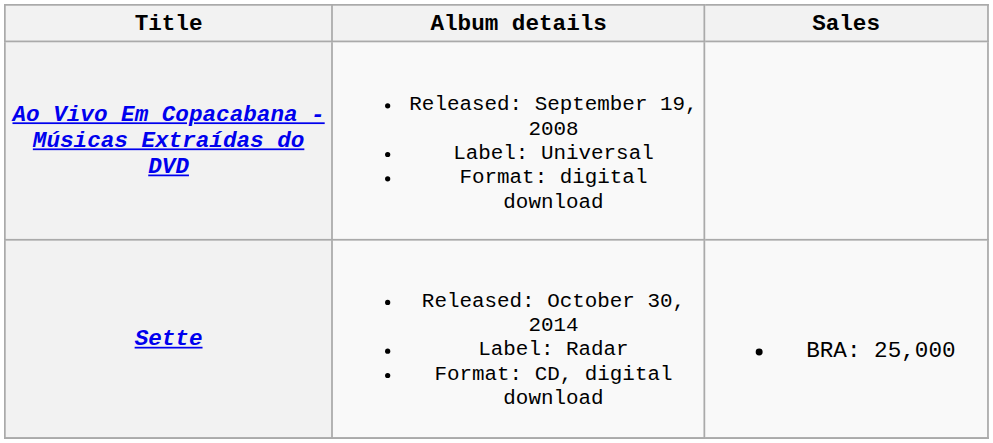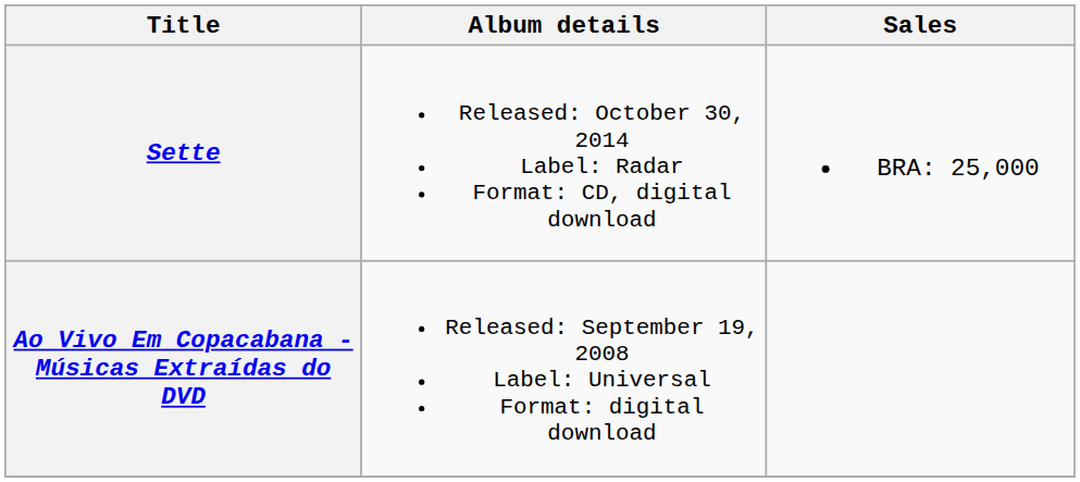 <table class="wikitable plainrowheaders" style="text-align:center;" border="1">
 <tr>
 <th scope="col" rowspan="1" style="width:14em;">Title</th>
 <th scope="col" rowspan="1" style="width:16em;">Album details</th>
 <th scope="col" rowspan="1" style="width:12em;">Sales</th>
 </tr>
 <tr>
+<th scope="row"><em><a href='#'>Sette</a></em></th>
+<td style="font-size:12px;"><br><ul><li>Released: October 30, 2014</li><li>Label: Radar</li><li>Format: CD, digital download</li></ul></td>
+<td><br><ul><li>BRA: 25,000</li></ul></td>
+</tr>
+<tr>
 <th scope="row"><em><a href='#'>Ao Vivo Em Copacabana - Músicas Extraídas do DVD</a></em></th>
 <td style="font-size:12px;"><br><ul><li>Released: September 19, 2008</li><li>Label: Universal</li><li>Format: digital download</li></ul></td>
 <td></td>
 </tr>
 <tr>
-<th scope="row"><em><a href='#'>Sette</a></em></th>
-<td style="font-size:12px;"><br><ul><li>Released: October 30, 2014</li><li>Label: Radar</li><li>Format: CD, digital download</li></ul></td>
-<td><br><ul><li>BRA: 25,000</li></ul></td>
-</tr>
-<tr>
 </tr>
 </table>
